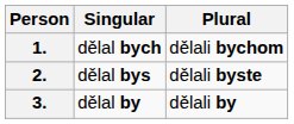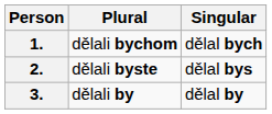 <table class=wikitable>
 <tr>
 <th>Person</th>
+<th>Plural</th>
 <th>Singular</th>
-<th>Plural</th>
 </tr>
 <tr>
 <th>1.</th>
+<td>dělali <strong>bychom</strong></td>
 <td>dělal <strong>bych</strong></td>
-<td>dělali <strong>bychom</strong></td>
 </tr>
 <tr>
 <th>2.</th>
+<td>dělali <strong>byste</strong></td>
 <td>dělal <strong>bys</strong></td>
-<td>dělali <strong>byste</strong></td>
 </tr>
 <tr>
 <th>3.</th>
+<td>dělali <strong>by</strong></td>
 <td>dělal <strong>by</strong></td>
-<td>dělali <strong>by</strong></td>
 </tr>
 </table>
